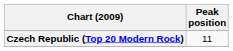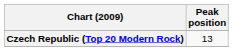 <table class="wikitable sortable plainrowheaders" style="text-align:center">
 <tr>
 <th>Chart (2009)</th>
 <th>Peak<br>position</th>
 </tr>
 <tr>
 </tr>
 <tr>
 <th scope="row">Czech Republic (<a href='#'>Top 20 Modern Rock</a>)</th>
-<td>11</td>
+<td>13</td>
 </tr>
 <tr>
 </tr>
 <tr>
 </tr>
 <tr>
 </tr>
 </table>
